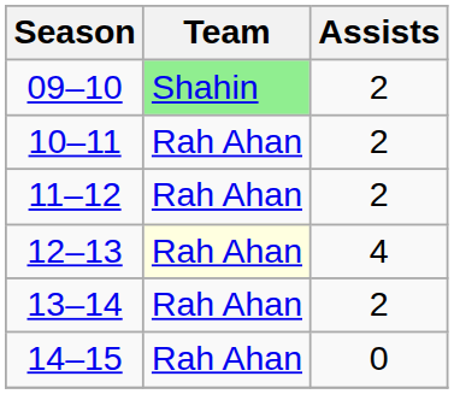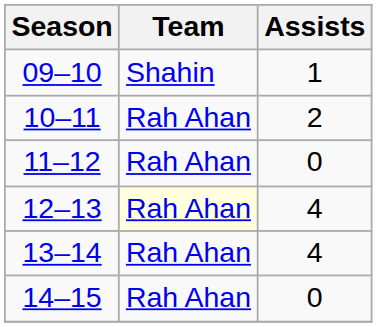 <table class="wikitable" style="text-align: center;">
 <tr>
 <th>Season</th>
 <th>Team</th>
 <th>Assists</th>
 </tr>
 <tr>
 <td><a href='#'>09–10</a></td>
-<td align="left" style="background: lightgreen;"><a href='#'>Shahin</a></td>
-<td>2</td>
+<td align="left"><a href='#'>Shahin</a></td>
+<td>1</td>
 </tr>
 <tr>
 <td><a href='#'>10–11</a></td>
 <td align="left"><a href='#'>Rah Ahan</a></td>
 <td>2</td>
 </tr>
 <tr>
 <td><a href='#'>11–12</a></td>
 <td align="left"><a href='#'>Rah Ahan</a></td>
-<td>2</td>
+<td>0</td>
 </tr>
 <tr>
 <td><a href='#'>12–13</a></td>
 <td align="left" style="background: lightyellow;"><a href='#'>Rah Ahan</a></td>
 <td>4</td>
 </tr>
 <tr>
 <td><a href='#'>13–14</a></td>
 <td align="left"><a href='#'>Rah Ahan</a></td>
-<td>2</td>
+<td>4</td>
 </tr>
 <tr>
 <td><a href='#'>14–15</a></td>
 <td align="left"><a href='#'>Rah Ahan</a></td>
 <td>0</td>
 </tr>
 <tr>
 </tr>
 </table>
